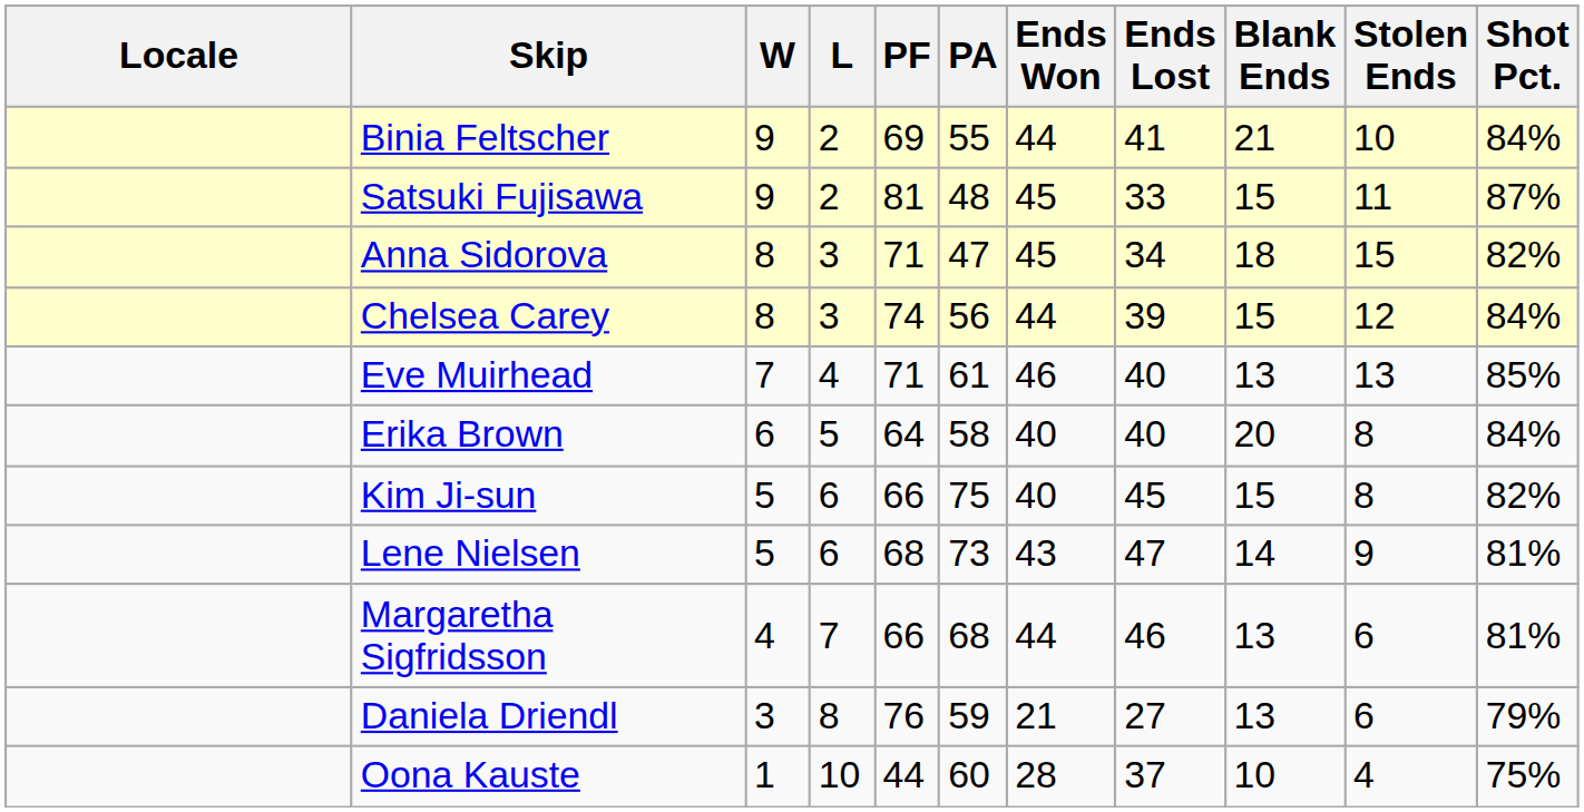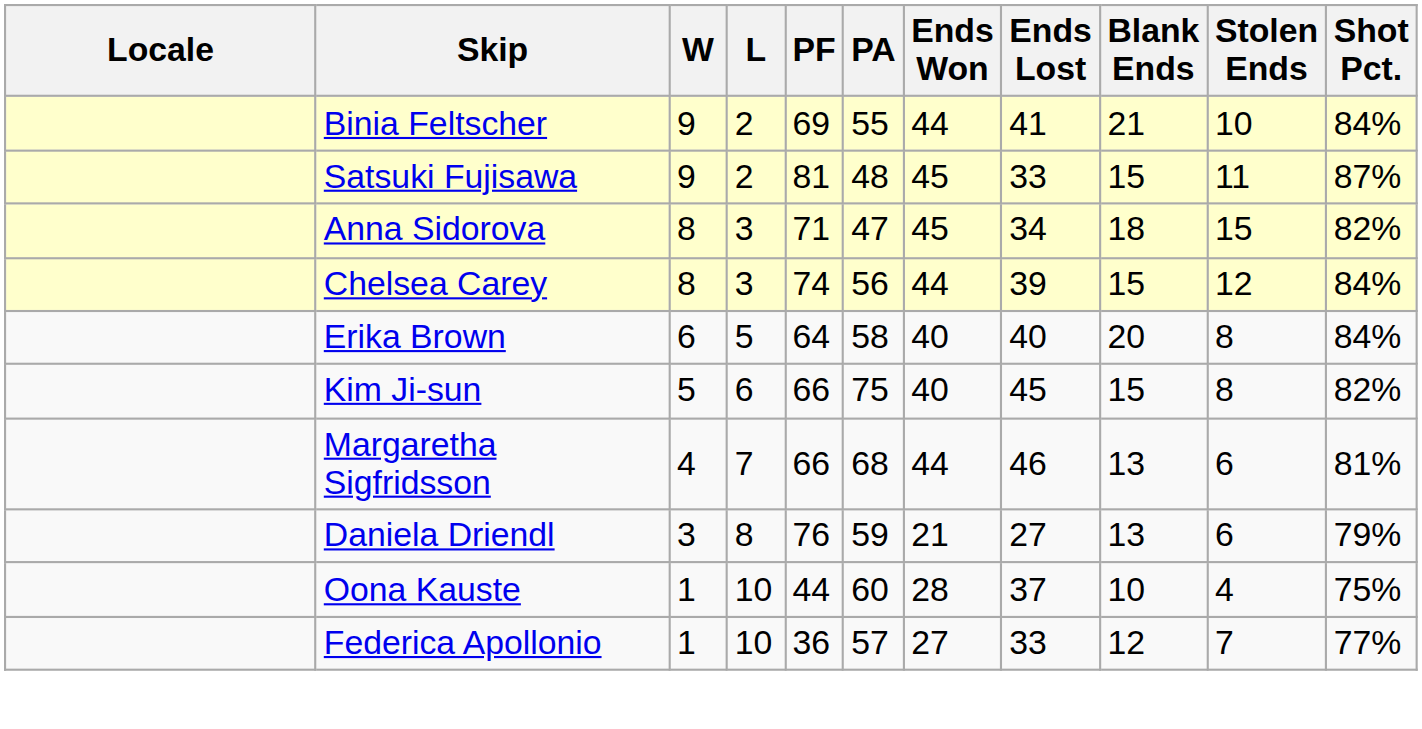 <table class=wikitable>
 <tr>
 <th width=140>Locale</th>
 <th width=160>Skip</th>
 <th width=20>W</th>
 <th width=20>L</th>
 <th width=20>PF</th>
 <th width=20>PA</th>
 <th width=20>Ends <br> Won</th>
 <th width=20>Ends <br> Lost</th>
 <th width=20>Blank <br> Ends</th>
 <th width=20>Stolen <br> Ends</th>
 <th width=20>Shot <br> Pct.</th>
 </tr>
 <tr bgcolor="#ffffcc">
 <td></td>
 <td><a href='#'>Binia Feltscher</a></td>
 <td>9</td>
 <td>2</td>
 <td>69</td>
 <td>55</td>
 <td>44</td>
 <td>41</td>
 <td>21</td>
 <td>10</td>
 <td>84%</td>
 </tr>
 <tr bgcolor=#ffffcc>
 <td></td>
 <td><a href='#'>Satsuki Fujisawa</a></td>
 <td>9</td>
 <td>2</td>
 <td>81</td>
 <td>48</td>
 <td>45</td>
 <td>33</td>
 <td>15</td>
 <td>11</td>
 <td>87%</td>
 </tr>
 <tr bgcolor=#ffffcc>
 <td></td>
 <td><a href='#'>Anna Sidorova</a></td>
 <td>8</td>
 <td>3</td>
 <td>71</td>
 <td>47</td>
 <td>45</td>
 <td>34</td>
 <td>18</td>
 <td>15</td>
 <td>82%</td>
 </tr>
 <tr bgcolor=#ffffcc>
 <td></td>
 <td><a href='#'>Chelsea Carey</a></td>
 <td>8</td>
 <td>3</td>
 <td>74</td>
 <td>56</td>
 <td>44</td>
 <td>39</td>
 <td>15</td>
 <td>12</td>
 <td>84%</td>
 </tr>
 <tr>
 <td></td>
-<td><a href='#'>Eve Muirhead</a></td>
-<td>7</td>
-<td>4</td>
-<td>71</td>
-<td>61</td>
-<td>46</td>
-<td>40</td>
-<td>13</td>
-<td>13</td>
-<td>85%</td>
-</tr>
-<tr>
-<td></td>
 <td><a href='#'>Erika Brown</a></td>
 <td>6</td>
 <td>5</td>
 <td>64</td>
 <td>58</td>
 <td>40</td>
 <td>40</td>
 <td>20</td>
 <td>8</td>
 <td>84%</td>
 </tr>
 <tr>
 <td></td>
 <td><a href='#'>Kim Ji-sun</a></td>
 <td>5</td>
 <td>6</td>
 <td>66</td>
 <td>75</td>
 <td>40</td>
 <td>45</td>
 <td>15</td>
 <td>8</td>
 <td>82%</td>
-</tr>
-<tr>
-<td></td>
-<td><a href='#'>Lene Nielsen</a></td>
-<td>5</td>
-<td>6</td>
-<td>68</td>
-<td>73</td>
-<td>43</td>
-<td>47</td>
-<td>14</td>
-<td>9</td>
-<td>81%</td>
 </tr>
 <tr>
 <td></td>
 <td><a href='#'>Margaretha Sigfridsson</a></td>
 <td>4</td>
 <td>7</td>
 <td>66</td>
 <td>68</td>
 <td>44</td>
 <td>46</td>
 <td>13</td>
 <td>6</td>
 <td>81%</td>
 </tr>
 <tr>
 <td></td>
 <td><a href='#'>Daniela Driendl</a></td>
 <td>3</td>
 <td>8</td>
 <td>76</td>
 <td>59</td>
 <td>21</td>
 <td>27</td>
 <td>13</td>
 <td>6</td>
 <td>79%</td>
 </tr>
 <tr>
 <td></td>
 <td><a href='#'>Oona Kauste</a></td>
 <td>1</td>
 <td>10</td>
 <td>44</td>
 <td>60</td>
 <td>28</td>
 <td>37</td>
 <td>10</td>
 <td>4</td>
 <td>75%</td>
 </tr>
+<tr>
+<td></td>
+<td><a href='#'>Federica Apollonio</a></td>
+<td>1</td>
+<td>10</td>
+<td>36</td>
+<td>57</td>
+<td>27</td>
+<td>33</td>
+<td>12</td>
+<td>7</td>
+<td>77%</td>
+</tr>
 </table>
